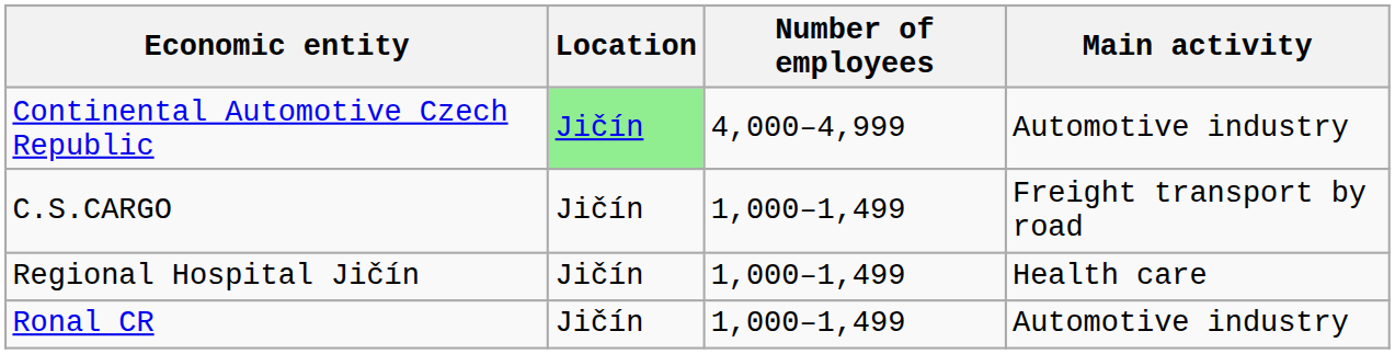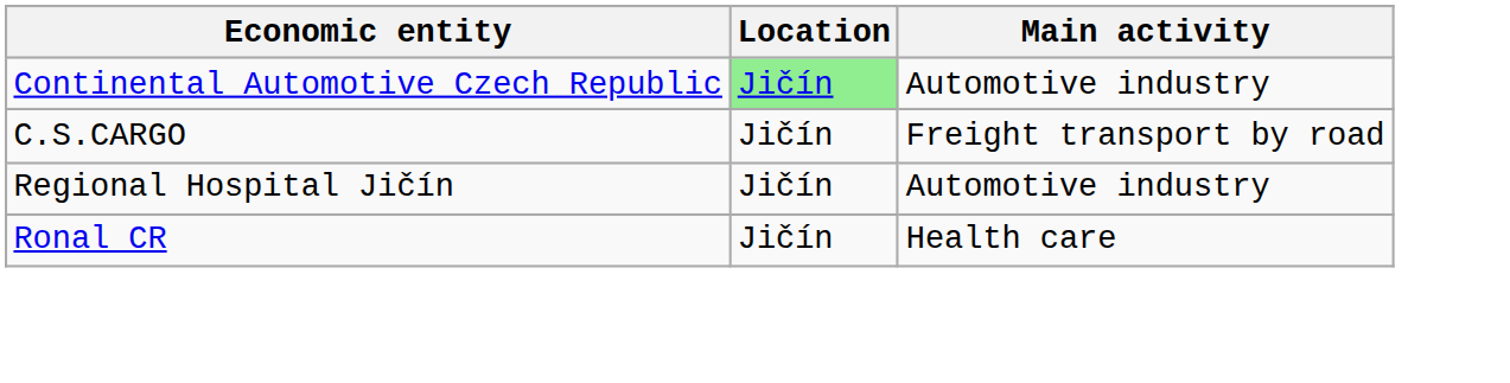 <table class="wikitable sortable">
 <tr>
 <th>Economic entity</th>
 <th>Location</th>
-<th>Number of employees</th>
 <th>Main activity</th>
 </tr>
 <tr>
 <td><a href='#'>Continental Automotive Czech Republic</a></td>
 <td style="background: lightgreen;"><a href='#'>Jičín</a></td>
-<td>4,000–4,999</td>
 <td>Automotive industry</td>
 </tr>
 <tr>
 <td>C.S.CARGO</td>
 <td>Jičín</td>
-<td>1,000–1,499</td>
 <td>Freight transport by road</td>
 </tr>
 <tr>
 <td>Regional Hospital Jičín</td>
 <td>Jičín</td>
-<td>1,000–1,499</td>
-<td>Health care</td>
+<td>Automotive industry</td>
 </tr>
 <tr>
 <td><a href='#'>Ronal CR</a></td>
 <td>Jičín</td>
-<td>1,000–1,499</td>
-<td>Automotive industry</td>
+<td>Health care</td>
 </tr>
 </table>
